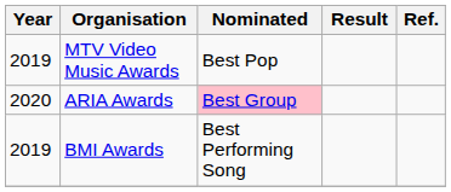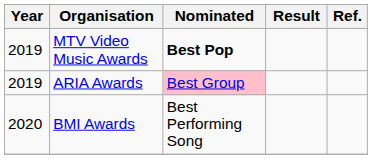 <table class="wikitable" style="width:30%;">
 <tr>
 <th width=5%>Year</th>
 <th style="width:15%;">Organisation</th>
 <th style="width:20%;">Nominated</th>
 <th style="width:10%;">Result</th>
 <th style="width:5%;">Ref.</th>
 </tr>
 <tr>
 <td>2019</td>
 <td><a href='#'>MTV Video Music Awards</a></td>
-<td>Best Pop</td>
+<td><strong>Best Pop</strong></td>
 <td></td>
 <td></td>
 </tr>
 <tr>
-<td>2020</td>
+<td>2019</td>
 <td><a href='#'>ARIA Awards</a></td>
 <td style="background: pink;"><a href='#'>Best Group</a></td>
 <td></td>
 <td></td>
 </tr>
 <tr>
-<td>2019</td>
+<td>2020</td>
 <td><a href='#'>BMI Awards</a></td>
 <td>Best Performing Song</td>
 <td></td>
 <td></td>
 </tr>
 <tr>
 </tr>
 </table>
